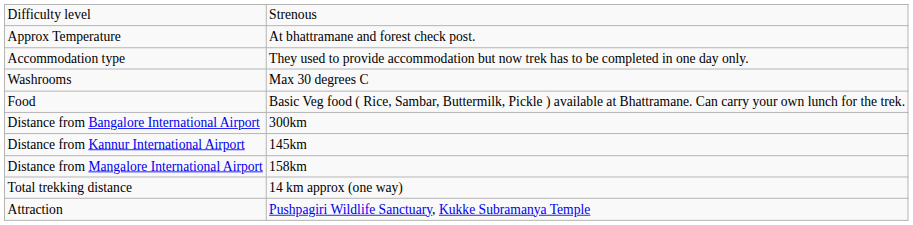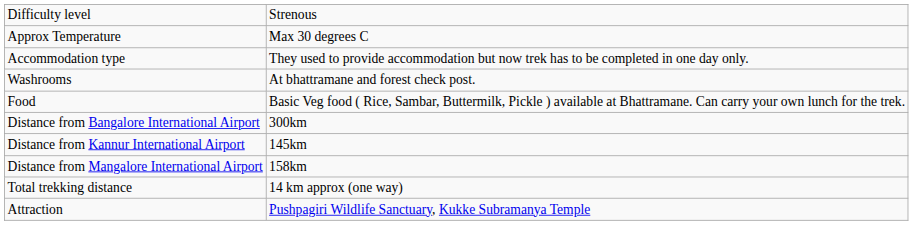 <table class="wikitable">
 <tr>
 <td>Difficulty level</td>
 <td>Strenous</td>
 </tr>
 <tr>
 <td>Approx Temperature</td>
-<td>At bhattramane and forest check post.</td>
+<td>Max 30 degrees C</td>
 </tr>
 <tr>
 <td>Accommodation type</td>
 <td>They used to provide accommodation but now trek has to be completed in one day only.</td>
 </tr>
 <tr>
 <td>Washrooms</td>
-<td>Max 30 degrees C</td>
+<td>At bhattramane and forest check post.</td>
 </tr>
 <tr>
 <td>Food</td>
 <td>Basic Veg food ( Rice, Sambar, Buttermilk, Pickle ) available at Bhattramane. Can carry your own lunch for the trek.</td>
 </tr>
 <tr>
 <td>Distance from <a href='#'>Bangalore International Airport</a></td>
 <td>300km</td>
 </tr>
 <tr>
 <td>Distance from <a href='#'>Kannur International Airport</a></td>
 <td>145km</td>
 </tr>
 <tr>
 <td>Distance from <a href='#'>Mangalore International Airport</a></td>
 <td>158km</td>
 </tr>
 <tr>
 <td>Total trekking distance</td>
 <td>14 km approx (one way)</td>
 </tr>
 <tr>
 <td>Attraction</td>
 <td><a href='#'>Pushpagiri Wildlife Sanctuary</a>, <a href='#'>Kukke Subramanya Temple</a></td>
 </tr>
 </table>
